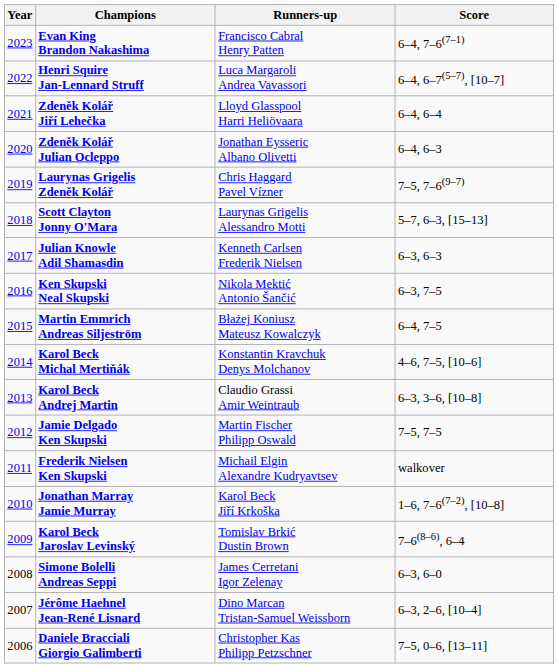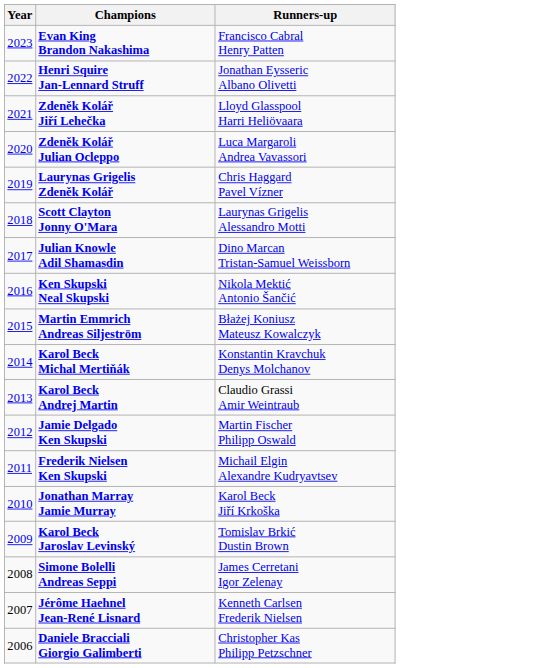 <table class="wikitable" style="font-size:90%">
 <tr>
 <th>Year</th>
 <th width="200">Champions</th>
 <th width="200">Runners-up</th>
-<th width="175">Score</th>
 </tr>
 <tr>
 <td><a href='#'>2023</a></td>
 <td> <strong><a href='#'>Evan King</a></strong><br>  <strong><a href='#'>Brandon Nakashima</a></strong></td>
 <td> <a href='#'>Francisco Cabral</a><br> <a href='#'>Henry Patten</a></td>
-<td>6–4, 7–6<sup>(7–1)</sup></td>
 </tr>
 <tr>
 <td><a href='#'>2022</a></td>
 <td> <strong><a href='#'>Henri Squire</a></strong><br>  <strong><a href='#'>Jan-Lennard Struff</a></strong></td>
-<td> <a href='#'>Luca Margaroli</a><br> <a href='#'>Andrea Vavassori</a></td>
-<td>6–4, 6–7<sup>(5–7)</sup>, [10–7]</td>
+<td> <a href='#'>Jonathan Eysseric</a><br> <a href='#'>Albano Olivetti</a></td>
 </tr>
 <tr>
 <td><a href='#'>2021</a></td>
 <td> <strong><a href='#'>Zdeněk Kolář</a></strong><br>  <strong><a href='#'>Jiří Lehečka</a></strong></td>
 <td> <a href='#'>Lloyd Glasspool</a><br> <a href='#'>Harri Heliövaara</a></td>
-<td>6–4, 6–4</td>
 </tr>
 <tr>
 <td><a href='#'>2020</a></td>
 <td> <strong><a href='#'>Zdeněk Kolář</a></strong><br>  <strong><a href='#'>Julian Ocleppo</a></strong></td>
-<td> <a href='#'>Jonathan Eysseric</a><br> <a href='#'>Albano Olivetti</a></td>
-<td>6–4, 6–3</td>
+<td> <a href='#'>Luca Margaroli</a><br> <a href='#'>Andrea Vavassori</a></td>
 </tr>
 <tr>
 <td><a href='#'>2019</a></td>
 <td> <strong><a href='#'>Laurynas Grigelis</a></strong><br>  <strong><a href='#'>Zdeněk Kolář</a></strong></td>
 <td> <a href='#'>Chris Haggard</a><br> <a href='#'>Pavel Vízner</a></td>
-<td>7–5, 7–6<sup>(9–7)</sup></td>
 </tr>
 <tr>
 <td><a href='#'>2018</a></td>
 <td> <strong><a href='#'>Scott Clayton</a></strong><br>  <strong><a href='#'>Jonny O'Mara</a></strong></td>
 <td> <a href='#'>Laurynas Grigelis</a><br> <a href='#'>Alessandro Motti</a></td>
-<td>5–7, 6–3, [15–13]</td>
 </tr>
 <tr>
 <td><a href='#'>2017</a></td>
 <td> <strong><a href='#'>Julian Knowle</a></strong><br>  <strong><a href='#'>Adil Shamasdin</a></strong></td>
-<td> <a href='#'>Kenneth Carlsen</a> <br>  <a href='#'>Frederik Nielsen</a></td>
-<td>6–3, 6–3</td>
+<td> <a href='#'>Dino Marcan</a><br> <a href='#'>Tristan-Samuel Weissborn</a></td>
 </tr>
 <tr>
 <td><a href='#'>2016</a></td>
 <td> <strong><a href='#'>Ken Skupski</a></strong><br>  <strong><a href='#'>Neal Skupski</a></strong></td>
 <td> <a href='#'>Nikola Mektić</a><br> <a href='#'>Antonio Šančić</a></td>
-<td>6–3, 7–5</td>
 </tr>
 <tr>
 <td><a href='#'>2015</a></td>
 <td> <strong><a href='#'>Martin Emmrich</a></strong><br> <strong><a href='#'>Andreas Siljeström</a></strong></td>
 <td> <a href='#'>Błażej Koniusz</a><br> <a href='#'>Mateusz Kowalczyk</a></td>
-<td>6–4, 7–5</td>
 </tr>
 <tr>
 <td><a href='#'>2014</a></td>
 <td> <strong><a href='#'>Karol Beck</a></strong><br> <strong><a href='#'>Michal Mertiňák</a></strong></td>
 <td> <a href='#'>Konstantin Kravchuk</a><br> <a href='#'>Denys Molchanov</a></td>
-<td>4–6, 7–5, [10–6]</td>
 </tr>
 <tr>
 <td><a href='#'>2013</a></td>
 <td> <strong><a href='#'>Karol Beck</a></strong><br> <strong><a href='#'>Andrej Martin</a></strong></td>
 <td> Claudio Grassi<br> <a href='#'>Amir Weintraub</a></td>
-<td>6–3, 3–6, [10–8]</td>
 </tr>
 <tr>
 <td><a href='#'>2012</a></td>
 <td> <strong><a href='#'>Jamie Delgado</a></strong><br> <strong><a href='#'>Ken Skupski</a></strong></td>
 <td> <a href='#'>Martin Fischer</a><br> <a href='#'>Philipp Oswald</a></td>
-<td>7–5, 7–5</td>
 </tr>
 <tr>
 <td><a href='#'>2011</a></td>
 <td> <strong><a href='#'>Frederik Nielsen</a></strong><br> <strong><a href='#'>Ken Skupski</a></strong></td>
 <td> <a href='#'>Michail Elgin</a><br> <a href='#'>Alexandre Kudryavtsev</a></td>
-<td>walkover</td>
 </tr>
 <tr>
 <td><a href='#'>2010</a></td>
 <td> <strong><a href='#'>Jonathan Marray</a></strong><br> <strong><a href='#'>Jamie Murray</a></strong></td>
 <td> <a href='#'>Karol Beck</a><br> <a href='#'>Jiří Krkoška</a></td>
-<td>1–6, 7–6<sup>(7–2)</sup>, [10–8]</td>
 </tr>
 <tr>
 <td><a href='#'>2009</a></td>
 <td> <strong><a href='#'>Karol Beck</a></strong><br> <strong><a href='#'>Jaroslav Levinský</a></strong></td>
 <td> <a href='#'>Tomislav Brkić</a><br> <a href='#'>Dustin Brown</a></td>
-<td>7–6<sup>(8–6)</sup>, 6–4</td>
 </tr>
 <tr>
 <td>2008</td>
 <td> <strong><a href='#'>Simone Bolelli</a></strong> <br>  <strong><a href='#'>Andreas Seppi</a></strong></td>
 <td> <a href='#'>James Cerretani</a> <br>  <a href='#'>Igor Zelenay</a></td>
-<td>6–3, 6–0</td>
 </tr>
 <tr>
 <td>2007</td>
 <td> <strong><a href='#'>Jérôme Haehnel</a></strong> <br>  <strong><a href='#'>Jean-René Lisnard</a></strong></td>
-<td> <a href='#'>Dino Marcan</a><br> <a href='#'>Tristan-Samuel Weissborn</a></td>
-<td>6–3, 2–6, [10–4]</td>
+<td> <a href='#'>Kenneth Carlsen</a> <br>  <a href='#'>Frederik Nielsen</a></td>
 </tr>
 <tr>
 <td>2006</td>
 <td> <strong><a href='#'>Daniele Bracciali</a></strong> <br>  <strong><a href='#'>Giorgio Galimberti</a></strong></td>
 <td> <a href='#'>Christopher Kas</a> <br>  <a href='#'>Philipp Petzschner</a></td>
-<td>7–5, 0–6, [13–11]</td>
 </tr>
 </table>
